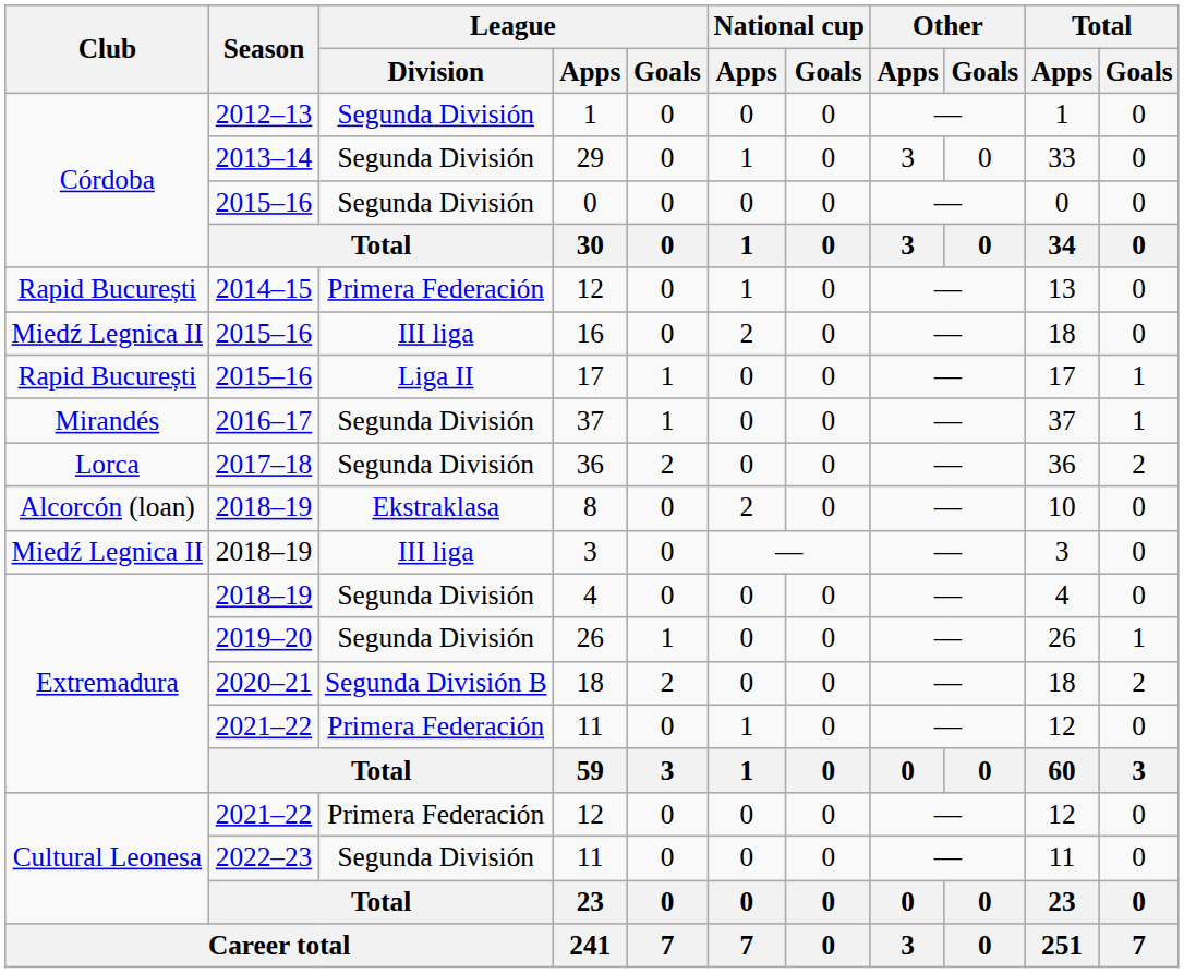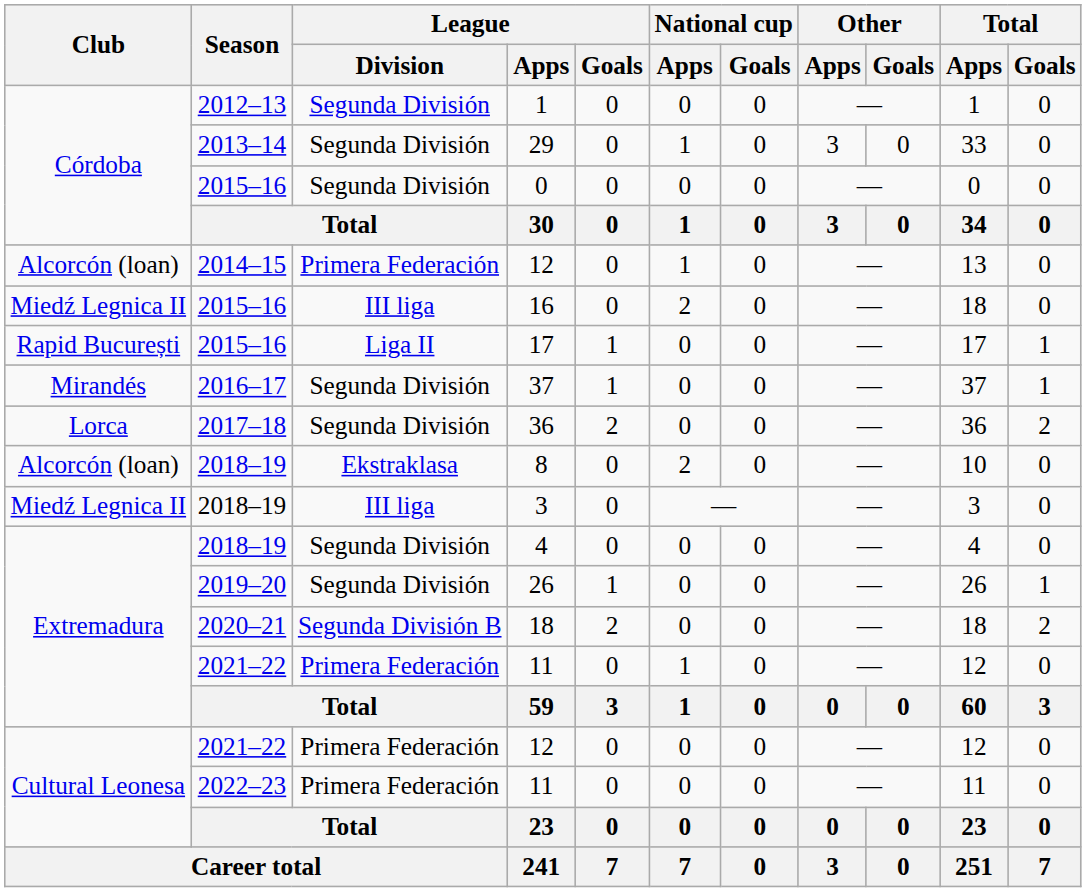 <table class="wikitable" style="text-align:center">
 <tr>
 <th rowspan="2">Club</th>
 <th rowspan="2">Season</th>
 <th colspan="3">League</th>
 <th colspan="2">National cup</th>
 <th colspan="2">Other</th>
 <th colspan="2">Total</th>
 </tr>
 <tr>
 <th>Division</th>
 <th>Apps</th>
 <th>Goals</th>
 <th>Apps</th>
 <th>Goals</th>
 <th>Apps</th>
 <th>Goals</th>
 <th>Apps</th>
 <th>Goals</th>
 </tr>
 <tr>
 <td rowspan="4"><a href='#'>Córdoba</a></td>
 <td><a href='#'>2012–13</a></td>
 <td><a href='#'>Segunda División</a></td>
 <td>1</td>
 <td>0</td>
 <td>0</td>
 <td>0</td>
 <td colspan="2">—</td>
 <td>1</td>
 <td>0</td>
 </tr>
 <tr>
 <td><a href='#'>2013–14</a></td>
 <td>Segunda División</td>
 <td>29</td>
 <td>0</td>
 <td>1</td>
 <td>0</td>
 <td>3</td>
 <td>0</td>
 <td>33</td>
 <td>0</td>
 </tr>
 <tr>
 <td><a href='#'>2015–16</a></td>
 <td>Segunda División</td>
 <td>0</td>
 <td>0</td>
 <td>0</td>
 <td>0</td>
 <td colspan="2">—</td>
 <td>0</td>
 <td>0</td>
 </tr>
 <tr>
 <th colspan="2">Total</th>
 <th>30</th>
 <th>0</th>
 <th>1</th>
 <th>0</th>
 <th>3</th>
 <th>0</th>
 <th>34</th>
 <th>0</th>
 </tr>
 <tr>
-<td><a href='#'>Rapid București</a></td>
+<td><a href='#'>Alcorcón</a> (loan)</td>
 <td><a href='#'>2014–15</a></td>
 <td><a href='#'>Primera Federación</a></td>
 <td>12</td>
 <td>0</td>
 <td>1</td>
 <td>0</td>
 <td colspan="2">—</td>
 <td>13</td>
 <td>0</td>
 </tr>
 <tr>
 <td><a href='#'>Miedź Legnica II</a></td>
 <td><a href='#'>2015–16</a></td>
 <td><a href='#'>III liga</a></td>
 <td>16</td>
 <td>0</td>
 <td>2</td>
 <td>0</td>
 <td colspan="2">—</td>
 <td>18</td>
 <td>0</td>
 </tr>
 <tr>
 <td><a href='#'>Rapid București</a></td>
 <td><a href='#'>2015–16</a></td>
 <td><a href='#'>Liga II</a></td>
 <td>17</td>
 <td>1</td>
 <td>0</td>
 <td>0</td>
 <td colspan="2">—</td>
 <td>17</td>
 <td>1</td>
 </tr>
 <tr>
 <td><a href='#'>Mirandés</a></td>
 <td><a href='#'>2016–17</a></td>
 <td>Segunda División</td>
 <td>37</td>
 <td>1</td>
 <td>0</td>
 <td>0</td>
 <td colspan="2">—</td>
 <td>37</td>
 <td>1</td>
 </tr>
 <tr>
 <td><a href='#'>Lorca</a></td>
 <td><a href='#'>2017–18</a></td>
 <td>Segunda División</td>
 <td>36</td>
 <td>2</td>
 <td>0</td>
 <td>0</td>
 <td colspan="2">—</td>
 <td>36</td>
 <td>2</td>
 </tr>
 <tr>
 <td><a href='#'>Alcorcón</a> (loan)</td>
 <td><a href='#'>2018–19</a></td>
 <td><a href='#'>Ekstraklasa</a></td>
 <td>8</td>
 <td>0</td>
 <td>2</td>
 <td>0</td>
 <td colspan="2">—</td>
 <td>10</td>
 <td>0</td>
 </tr>
 <tr>
 <td><a href='#'>Miedź Legnica II</a></td>
 <td>2018–19</td>
 <td><a href='#'>III liga</a></td>
 <td>3</td>
 <td>0</td>
 <td colspan="2">—</td>
 <td colspan="2">—</td>
 <td>3</td>
 <td>0</td>
 </tr>
 <tr>
 <td rowspan="5"><a href='#'>Extremadura</a></td>
 <td><a href='#'>2018–19</a></td>
 <td>Segunda División</td>
 <td>4</td>
 <td>0</td>
 <td>0</td>
 <td>0</td>
 <td colspan="2">—</td>
 <td>4</td>
 <td>0</td>
 </tr>
 <tr>
 <td><a href='#'>2019–20</a></td>
 <td>Segunda División</td>
 <td>26</td>
 <td>1</td>
 <td>0</td>
 <td>0</td>
 <td colspan="2">—</td>
 <td>26</td>
 <td>1</td>
 </tr>
 <tr>
 <td><a href='#'>2020–21</a></td>
 <td><a href='#'>Segunda División B</a></td>
 <td>18</td>
 <td>2</td>
 <td>0</td>
 <td>0</td>
 <td colspan="2">—</td>
 <td>18</td>
 <td>2</td>
 </tr>
 <tr>
 <td><a href='#'>2021–22</a></td>
 <td><a href='#'>Primera Federación</a></td>
 <td>11</td>
 <td>0</td>
 <td>1</td>
 <td>0</td>
 <td colspan="2">—</td>
 <td>12</td>
 <td>0</td>
 </tr>
 <tr>
 <th colspan="2">Total</th>
 <th>59</th>
 <th>3</th>
 <th>1</th>
 <th>0</th>
 <th>0</th>
 <th>0</th>
 <th>60</th>
 <th>3</th>
 </tr>
 <tr>
 <td rowspan="3"><a href='#'>Cultural Leonesa</a></td>
 <td><a href='#'>2021–22</a></td>
 <td>Primera Federación</td>
 <td>12</td>
 <td>0</td>
 <td>0</td>
 <td>0</td>
 <td colspan="2">—</td>
 <td>12</td>
 <td>0</td>
 </tr>
 <tr>
 <td><a href='#'>2022–23</a></td>
-<td>Segunda División</td>
+<td>Primera Federación</td>
 <td>11</td>
 <td>0</td>
 <td>0</td>
 <td>0</td>
 <td colspan="2">—</td>
 <td>11</td>
 <td>0</td>
 </tr>
 <tr>
 <th colspan="2">Total</th>
 <th>23</th>
 <th>0</th>
 <th>0</th>
 <th>0</th>
 <th>0</th>
 <th>0</th>
 <th>23</th>
 <th>0</th>
 </tr>
 <tr>
 <th colspan="3">Career total</th>
 <th>241</th>
 <th>7</th>
 <th>7</th>
 <th>0</th>
 <th>3</th>
 <th>0</th>
 <th>251</th>
 <th>7</th>
 </tr>
 </table>
